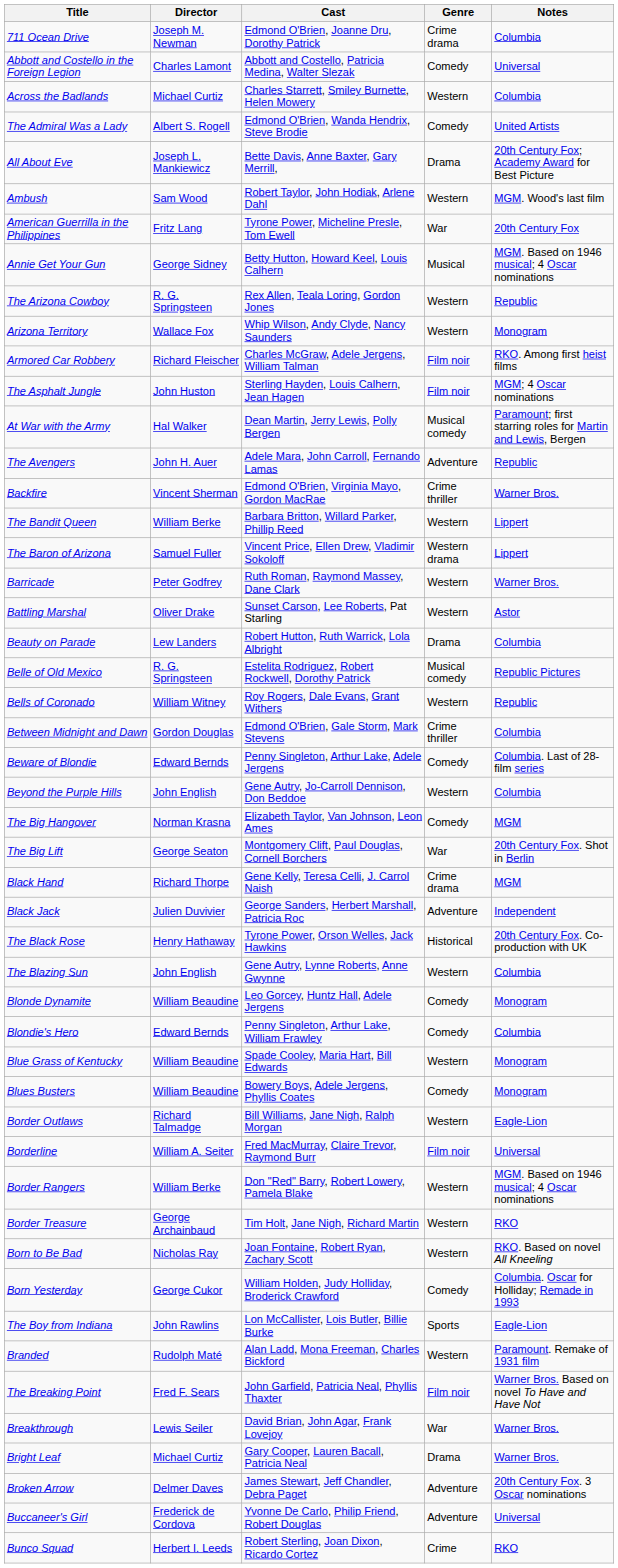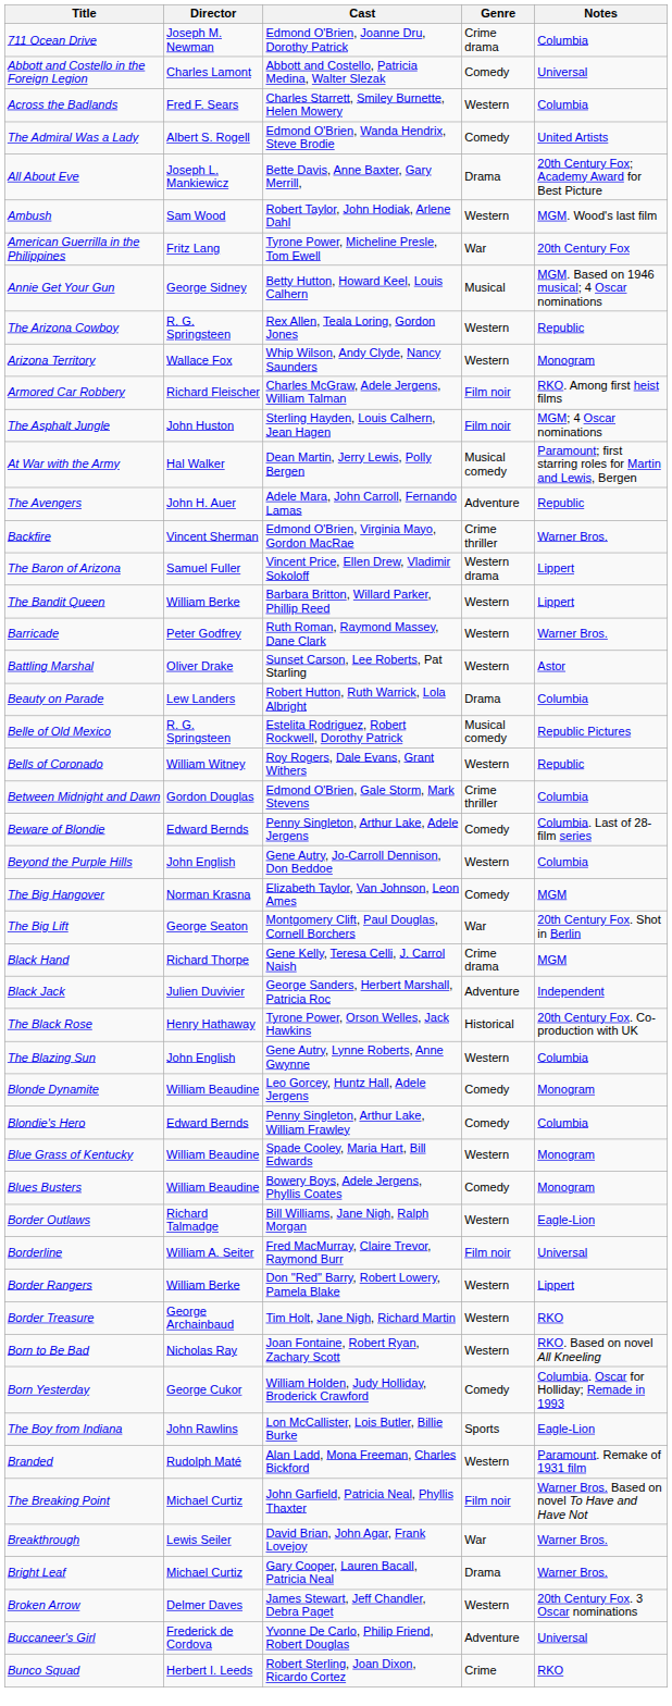 <table class="wikitable" style="width:100%;">
 <tr>
 <th style="width:24%;">Title</th>
 <th style="width:15%;">Director</th>
 <th style="width:30%;">Cast</th>
 <th style="width:11%;">Genre</th>
 <th style="width:20%;">Notes</th>
 </tr>
 <tr>
 <td><em><a href='#'>711 Ocean Drive</a></em></td>
 <td><a href='#'>Joseph M. Newman</a></td>
 <td><a href='#'>Edmond O'Brien</a>, <a href='#'>Joanne Dru</a>, <a href='#'>Dorothy Patrick</a></td>
 <td>Crime drama</td>
 <td><a href='#'>Columbia</a></td>
 </tr>
 <tr>
 <td><em><a href='#'>Abbott and Costello in the Foreign Legion</a></em></td>
 <td><a href='#'>Charles Lamont</a></td>
 <td><a href='#'>Abbott and Costello</a>, <a href='#'>Patricia Medina</a>, <a href='#'>Walter Slezak</a></td>
 <td>Comedy</td>
 <td><a href='#'>Universal</a></td>
 </tr>
 <tr>
 <td><em><a href='#'>Across the Badlands</a></em></td>
-<td><a href='#'>Michael Curtiz</a></td>
+<td><a href='#'>Fred F. Sears</a></td>
 <td><a href='#'>Charles Starrett</a>, <a href='#'>Smiley Burnette</a>, <a href='#'>Helen Mowery</a></td>
 <td>Western</td>
 <td><a href='#'>Columbia</a></td>
 </tr>
 <tr>
 <td><em><a href='#'>The Admiral Was a Lady</a></em></td>
 <td><a href='#'>Albert S. Rogell</a></td>
 <td><a href='#'>Edmond O'Brien</a>, <a href='#'>Wanda Hendrix</a>, <a href='#'>Steve Brodie</a></td>
 <td>Comedy</td>
 <td><a href='#'>United Artists</a></td>
 </tr>
 <tr>
 <td><em><a href='#'>All About Eve</a></em></td>
 <td><a href='#'>Joseph L. Mankiewicz</a></td>
 <td><a href='#'>Bette Davis</a>, <a href='#'>Anne Baxter</a>, <a href='#'>Gary Merrill</a>,</td>
 <td>Drama</td>
 <td><a href='#'>20th Century Fox</a>; <a href='#'>Academy Award</a> for Best Picture</td>
 </tr>
 <tr>
 <td><em><a href='#'>Ambush</a></em></td>
 <td><a href='#'>Sam Wood</a></td>
 <td><a href='#'>Robert Taylor</a>, <a href='#'>John Hodiak</a>, <a href='#'>Arlene Dahl</a></td>
 <td>Western</td>
 <td><a href='#'>MGM</a>. Wood's last film</td>
 </tr>
 <tr>
 <td><em><a href='#'>American Guerrilla in the Philippines</a></em></td>
 <td><a href='#'>Fritz Lang</a></td>
 <td><a href='#'>Tyrone Power</a>, <a href='#'>Micheline Presle</a>, <a href='#'>Tom Ewell</a></td>
 <td>War</td>
 <td><a href='#'>20th Century Fox</a></td>
 </tr>
 <tr>
 <td><em><a href='#'>Annie Get Your Gun</a></em></td>
 <td><a href='#'>George Sidney</a></td>
 <td><a href='#'>Betty Hutton</a>, <a href='#'>Howard Keel</a>, <a href='#'>Louis Calhern</a></td>
 <td>Musical</td>
 <td><a href='#'>MGM</a>. Based on 1946 <a href='#'>musical</a>; 4 <a href='#'>Oscar</a> nominations</td>
 </tr>
 <tr>
 <td><em><a href='#'>The Arizona Cowboy</a></em></td>
 <td><a href='#'>R. G. Springsteen</a></td>
 <td><a href='#'>Rex Allen</a>, <a href='#'>Teala Loring</a>, <a href='#'>Gordon Jones</a></td>
 <td>Western</td>
 <td><a href='#'>Republic</a></td>
 </tr>
 <tr>
 <td><em><a href='#'>Arizona Territory</a></em></td>
 <td><a href='#'>Wallace Fox</a></td>
 <td><a href='#'>Whip Wilson</a>, <a href='#'>Andy Clyde</a>, <a href='#'>Nancy Saunders</a></td>
 <td>Western</td>
 <td><a href='#'>Monogram</a></td>
 </tr>
 <tr>
 <td><em><a href='#'>Armored Car Robbery</a></em></td>
 <td><a href='#'>Richard Fleischer</a></td>
 <td><a href='#'>Charles McGraw</a>, <a href='#'>Adele Jergens</a>, <a href='#'>William Talman</a></td>
 <td><a href='#'>Film noir</a></td>
 <td><a href='#'>RKO</a>. Among first <a href='#'>heist</a> films</td>
 </tr>
 <tr>
 <td><em><a href='#'>The Asphalt Jungle</a></em></td>
 <td><a href='#'>John Huston</a></td>
 <td><a href='#'>Sterling Hayden</a>, <a href='#'>Louis Calhern</a>, <a href='#'>Jean Hagen</a></td>
 <td><a href='#'>Film noir</a></td>
 <td><a href='#'>MGM</a>; 4 <a href='#'>Oscar</a> nominations</td>
 </tr>
 <tr>
 <td><em><a href='#'>At War with the Army</a></em></td>
 <td><a href='#'>Hal Walker</a></td>
 <td><a href='#'>Dean Martin</a>, <a href='#'>Jerry Lewis</a>, <a href='#'>Polly Bergen</a></td>
 <td>Musical comedy</td>
 <td><a href='#'>Paramount</a>; first starring roles for <a href='#'>Martin and Lewis</a>, Bergen</td>
 </tr>
 <tr>
 <td><em><a href='#'>The Avengers</a></em></td>
 <td><a href='#'>John H. Auer</a></td>
 <td><a href='#'>Adele Mara</a>, <a href='#'>John Carroll</a>, <a href='#'>Fernando Lamas</a></td>
 <td>Adventure</td>
 <td><a href='#'>Republic</a></td>
 </tr>
 <tr>
 <td><em><a href='#'>Backfire</a></em></td>
 <td><a href='#'>Vincent Sherman</a></td>
 <td><a href='#'>Edmond O'Brien</a>, <a href='#'>Virginia Mayo</a>, <a href='#'>Gordon MacRae</a></td>
 <td>Crime thriller</td>
 <td><a href='#'>Warner Bros.</a></td>
 </tr>
 <tr>
+<td><em><a href='#'>The Baron of Arizona</a></em></td>
+<td><a href='#'>Samuel Fuller</a></td>
+<td><a href='#'>Vincent Price</a>, <a href='#'>Ellen Drew</a>, <a href='#'>Vladimir Sokoloff</a></td>
+<td>Western drama</td>
+<td><a href='#'>Lippert</a></td>
+</tr>
+<tr>
 <td><em><a href='#'>The Bandit Queen</a></em></td>
 <td><a href='#'>William Berke</a></td>
 <td><a href='#'>Barbara Britton</a>, <a href='#'>Willard Parker</a>, <a href='#'>Phillip Reed</a></td>
 <td>Western</td>
-<td><a href='#'>Lippert</a></td>
-</tr>
-<tr>
-<td><em><a href='#'>The Baron of Arizona</a></em></td>
-<td><a href='#'>Samuel Fuller</a></td>
-<td><a href='#'>Vincent Price</a>, <a href='#'>Ellen Drew</a>, <a href='#'>Vladimir Sokoloff</a></td>
-<td>Western drama</td>
 <td><a href='#'>Lippert</a></td>
 </tr>
 <tr>
 <td><em><a href='#'>Barricade</a></em></td>
 <td><a href='#'>Peter Godfrey</a></td>
 <td><a href='#'>Ruth Roman</a>, <a href='#'>Raymond Massey</a>, <a href='#'>Dane Clark</a></td>
 <td>Western</td>
 <td><a href='#'>Warner Bros.</a></td>
 </tr>
 <tr>
 <td><em><a href='#'>Battling Marshal</a></em></td>
 <td><a href='#'>Oliver Drake</a></td>
 <td><a href='#'>Sunset Carson</a>, <a href='#'>Lee Roberts</a>, Pat Starling</td>
 <td>Western</td>
 <td><a href='#'>Astor</a></td>
 </tr>
 <tr>
 <td><em><a href='#'>Beauty on Parade</a></em></td>
 <td><a href='#'>Lew Landers</a></td>
 <td><a href='#'>Robert Hutton</a>, <a href='#'>Ruth Warrick</a>, <a href='#'>Lola Albright</a></td>
 <td>Drama</td>
 <td><a href='#'>Columbia</a></td>
 </tr>
 <tr>
 <td><em><a href='#'>Belle of Old Mexico</a></em></td>
 <td><a href='#'>R. G. Springsteen</a></td>
 <td><a href='#'>Estelita Rodriguez</a>, <a href='#'>Robert Rockwell</a>, <a href='#'>Dorothy Patrick</a></td>
 <td>Musical comedy</td>
 <td><a href='#'>Republic Pictures</a></td>
 </tr>
 <tr>
 <td><em><a href='#'>Bells of Coronado</a></em></td>
 <td><a href='#'>William Witney</a></td>
 <td><a href='#'>Roy Rogers</a>, <a href='#'>Dale Evans</a>, <a href='#'>Grant Withers</a></td>
 <td>Western</td>
 <td><a href='#'>Republic</a></td>
 </tr>
 <tr>
 <td><em><a href='#'>Between Midnight and Dawn</a></em></td>
 <td><a href='#'>Gordon Douglas</a></td>
 <td><a href='#'>Edmond O'Brien</a>, <a href='#'>Gale Storm</a>, <a href='#'>Mark Stevens</a></td>
 <td>Crime thriller</td>
 <td><a href='#'>Columbia</a></td>
 </tr>
 <tr>
 <td><em><a href='#'>Beware of Blondie</a></em></td>
 <td><a href='#'>Edward Bernds</a></td>
 <td><a href='#'>Penny Singleton</a>, <a href='#'>Arthur Lake</a>, <a href='#'>Adele Jergens</a></td>
 <td>Comedy</td>
 <td><a href='#'>Columbia</a>. Last of 28-film <a href='#'>series</a></td>
 </tr>
 <tr>
 <td><em><a href='#'>Beyond the Purple Hills</a></em></td>
 <td><a href='#'>John English</a></td>
 <td><a href='#'>Gene Autry</a>, <a href='#'>Jo-Carroll Dennison</a>, <a href='#'>Don Beddoe</a></td>
 <td>Western</td>
 <td><a href='#'>Columbia</a></td>
 </tr>
 <tr>
 <td><em><a href='#'>The Big Hangover</a></em></td>
 <td><a href='#'>Norman Krasna</a></td>
 <td><a href='#'>Elizabeth Taylor</a>, <a href='#'>Van Johnson</a>, <a href='#'>Leon Ames</a></td>
 <td>Comedy</td>
 <td><a href='#'>MGM</a></td>
 </tr>
 <tr>
 <td><em><a href='#'>The Big Lift</a></em></td>
 <td><a href='#'>George Seaton</a></td>
 <td><a href='#'>Montgomery Clift</a>, <a href='#'>Paul Douglas</a>, <a href='#'>Cornell Borchers</a></td>
 <td>War</td>
 <td><a href='#'>20th Century Fox</a>. Shot in <a href='#'>Berlin</a></td>
 </tr>
 <tr>
 <td><em><a href='#'>Black Hand</a></em></td>
 <td><a href='#'>Richard Thorpe</a></td>
 <td><a href='#'>Gene Kelly</a>, <a href='#'>Teresa Celli</a>, <a href='#'>J. Carrol Naish</a></td>
 <td>Crime drama</td>
 <td><a href='#'>MGM</a></td>
 </tr>
 <tr>
 <td><em><a href='#'>Black Jack</a></em></td>
 <td><a href='#'>Julien Duvivier</a></td>
 <td><a href='#'>George Sanders</a>, <a href='#'>Herbert Marshall</a>, <a href='#'>Patricia Roc</a></td>
 <td>Adventure</td>
 <td><a href='#'>Independent</a></td>
 </tr>
 <tr>
 <td><em><a href='#'>The Black Rose</a></em></td>
 <td><a href='#'>Henry Hathaway</a></td>
 <td><a href='#'>Tyrone Power</a>, <a href='#'>Orson Welles</a>, <a href='#'>Jack Hawkins</a></td>
 <td>Historical</td>
 <td><a href='#'>20th Century Fox</a>. Co-production with UK</td>
 </tr>
 <tr>
 <td><em><a href='#'>The Blazing Sun</a></em></td>
 <td><a href='#'>John English</a></td>
 <td><a href='#'>Gene Autry</a>, <a href='#'>Lynne Roberts</a>, <a href='#'>Anne Gwynne</a></td>
 <td>Western</td>
 <td><a href='#'>Columbia</a></td>
 </tr>
 <tr>
 <td><em><a href='#'>Blonde Dynamite</a></em></td>
 <td><a href='#'>William Beaudine</a></td>
 <td><a href='#'>Leo Gorcey</a>, <a href='#'>Huntz Hall</a>, <a href='#'>Adele Jergens</a></td>
 <td>Comedy</td>
 <td><a href='#'>Monogram</a></td>
 </tr>
 <tr>
 <td><em><a href='#'>Blondie's Hero</a></em></td>
 <td><a href='#'>Edward Bernds</a></td>
 <td><a href='#'>Penny Singleton</a>, <a href='#'>Arthur Lake</a>, <a href='#'>William Frawley</a></td>
 <td>Comedy</td>
 <td><a href='#'>Columbia</a></td>
 </tr>
 <tr>
 <td><em><a href='#'>Blue Grass of Kentucky</a></em></td>
 <td><a href='#'>William Beaudine</a></td>
 <td><a href='#'>Spade Cooley</a>, <a href='#'>Maria Hart</a>, <a href='#'>Bill Edwards</a></td>
 <td>Western</td>
 <td><a href='#'>Monogram</a></td>
 </tr>
 <tr>
 <td><em><a href='#'>Blues Busters</a></em></td>
 <td><a href='#'>William Beaudine</a></td>
 <td><a href='#'>Bowery Boys</a>, <a href='#'>Adele Jergens</a>, <a href='#'>Phyllis Coates</a></td>
 <td>Comedy</td>
 <td><a href='#'>Monogram</a></td>
 </tr>
 <tr>
 <td><em><a href='#'>Border Outlaws</a></em></td>
 <td><a href='#'>Richard Talmadge</a></td>
 <td><a href='#'>Bill Williams</a>, <a href='#'>Jane Nigh</a>, <a href='#'>Ralph Morgan</a></td>
 <td>Western</td>
 <td><a href='#'>Eagle-Lion</a></td>
 </tr>
 <tr>
 <td><em><a href='#'>Borderline</a></em></td>
 <td><a href='#'>William A. Seiter</a></td>
 <td><a href='#'>Fred MacMurray</a>, <a href='#'>Claire Trevor</a>, <a href='#'>Raymond Burr</a></td>
 <td><a href='#'>Film noir</a></td>
 <td><a href='#'>Universal</a></td>
 </tr>
 <tr>
 <td><em><a href='#'>Border Rangers</a></em></td>
 <td><a href='#'>William Berke</a></td>
 <td><a href='#'>Don "Red" Barry</a>, <a href='#'>Robert Lowery</a>, <a href='#'>Pamela Blake</a></td>
 <td>Western</td>
-<td><a href='#'>MGM</a>. Based on 1946 <a href='#'>musical</a>; 4 <a href='#'>Oscar</a> nominations</td>
+<td><a href='#'>Lippert</a></td>
 </tr>
 <tr>
 <td><em><a href='#'>Border Treasure</a></em></td>
 <td><a href='#'>George Archainbaud</a></td>
 <td><a href='#'>Tim Holt</a>, <a href='#'>Jane Nigh</a>, <a href='#'>Richard Martin</a></td>
 <td>Western</td>
 <td><a href='#'>RKO</a></td>
 </tr>
 <tr>
 <td><em><a href='#'>Born to Be Bad</a></em></td>
 <td><a href='#'>Nicholas Ray</a></td>
 <td><a href='#'>Joan Fontaine</a>, <a href='#'>Robert Ryan</a>, <a href='#'>Zachary Scott</a></td>
 <td>Western</td>
 <td><a href='#'>RKO</a>. Based on novel <em>All Kneeling</em></td>
 </tr>
 <tr>
 <td><em><a href='#'>Born Yesterday</a> </em></td>
 <td><a href='#'>George Cukor</a></td>
 <td><a href='#'>William Holden</a>, <a href='#'>Judy Holliday</a>, <a href='#'>Broderick Crawford</a></td>
 <td>Comedy</td>
 <td><a href='#'>Columbia</a>. <a href='#'>Oscar</a> for Holliday; <a href='#'>Remade in 1993</a></td>
 </tr>
 <tr>
 <td><em><a href='#'>The Boy from Indiana</a></em></td>
 <td><a href='#'>John Rawlins</a></td>
 <td><a href='#'>Lon McCallister</a>, <a href='#'>Lois Butler</a>, <a href='#'>Billie Burke</a></td>
 <td>Sports</td>
 <td><a href='#'>Eagle-Lion</a></td>
 </tr>
 <tr>
 <td><em><a href='#'>Branded</a></em></td>
 <td><a href='#'>Rudolph Maté</a></td>
 <td><a href='#'>Alan Ladd</a>, <a href='#'>Mona Freeman</a>, <a href='#'>Charles Bickford</a></td>
 <td>Western</td>
 <td><a href='#'>Paramount</a>. Remake of <a href='#'>1931 film</a></td>
 </tr>
 <tr>
 <td><em><a href='#'>The Breaking Point</a></em></td>
-<td><a href='#'>Fred F. Sears</a></td>
+<td><a href='#'>Michael Curtiz</a></td>
 <td><a href='#'>John Garfield</a>, <a href='#'>Patricia Neal</a>, <a href='#'>Phyllis Thaxter</a></td>
 <td><a href='#'>Film noir</a></td>
 <td><a href='#'>Warner Bros.</a> Based on novel <em>To Have and Have Not</em></td>
 </tr>
 <tr>
 <td><em><a href='#'>Breakthrough</a></em></td>
 <td><a href='#'>Lewis Seiler</a></td>
 <td><a href='#'>David Brian</a>, <a href='#'>John Agar</a>, <a href='#'>Frank Lovejoy</a></td>
 <td>War</td>
 <td><a href='#'>Warner Bros.</a></td>
 </tr>
 <tr>
 <td><em><a href='#'>Bright Leaf</a></em></td>
 <td><a href='#'>Michael Curtiz</a></td>
 <td><a href='#'>Gary Cooper</a>, <a href='#'>Lauren Bacall</a>, <a href='#'>Patricia Neal</a></td>
 <td>Drama</td>
 <td><a href='#'>Warner Bros.</a></td>
 </tr>
 <tr>
 <td><em><a href='#'>Broken Arrow</a></em></td>
 <td><a href='#'>Delmer Daves</a></td>
 <td><a href='#'>James Stewart</a>, <a href='#'>Jeff Chandler</a>, <a href='#'>Debra Paget</a></td>
-<td>Adventure</td>
+<td>Western</td>
 <td><a href='#'>20th Century Fox</a>. 3 <a href='#'>Oscar</a> nominations</td>
 </tr>
 <tr>
 <td><em><a href='#'>Buccaneer's Girl</a></em></td>
 <td><a href='#'>Frederick de Cordova</a></td>
 <td><a href='#'>Yvonne De Carlo</a>, <a href='#'>Philip Friend</a>, <a href='#'>Robert Douglas</a></td>
 <td>Adventure</td>
 <td><a href='#'>Universal</a></td>
 </tr>
 <tr>
 <td><em><a href='#'>Bunco Squad</a></em></td>
 <td><a href='#'>Herbert I. Leeds</a></td>
 <td><a href='#'>Robert Sterling</a>, <a href='#'>Joan Dixon</a>, <a href='#'>Ricardo Cortez</a></td>
 <td>Crime</td>
 <td><a href='#'>RKO</a></td>
 </tr>
 </table>
